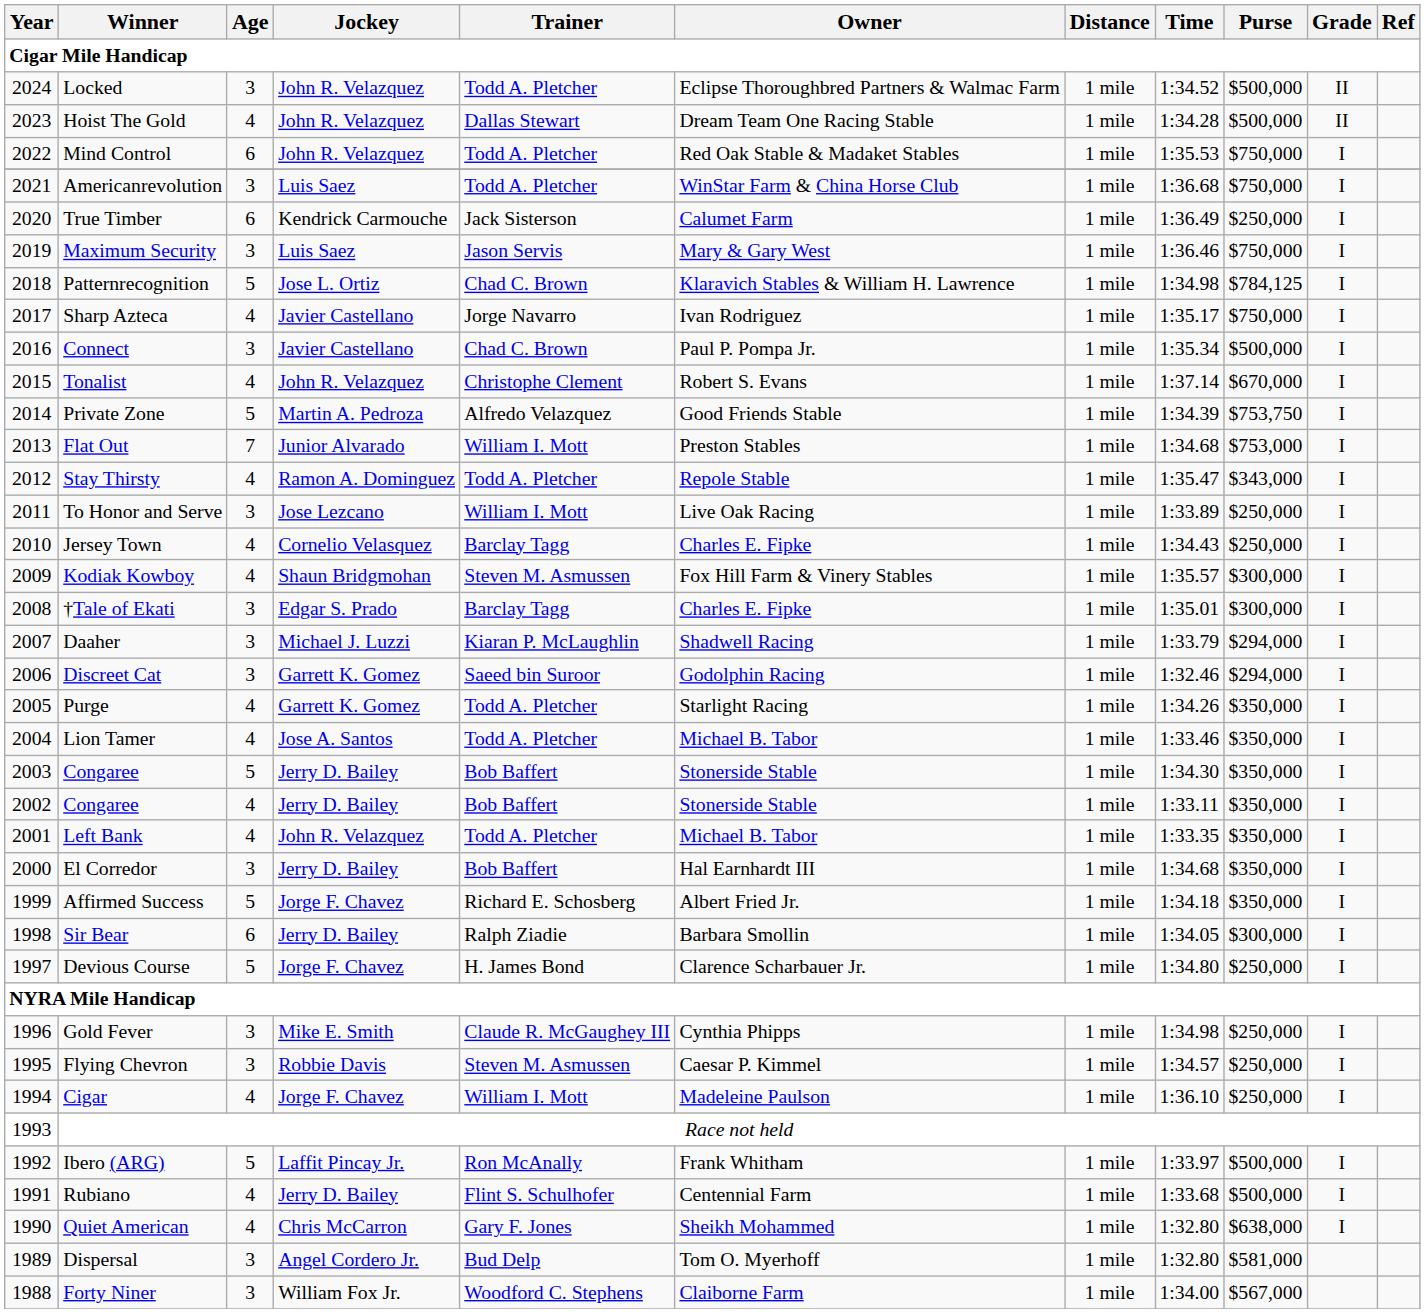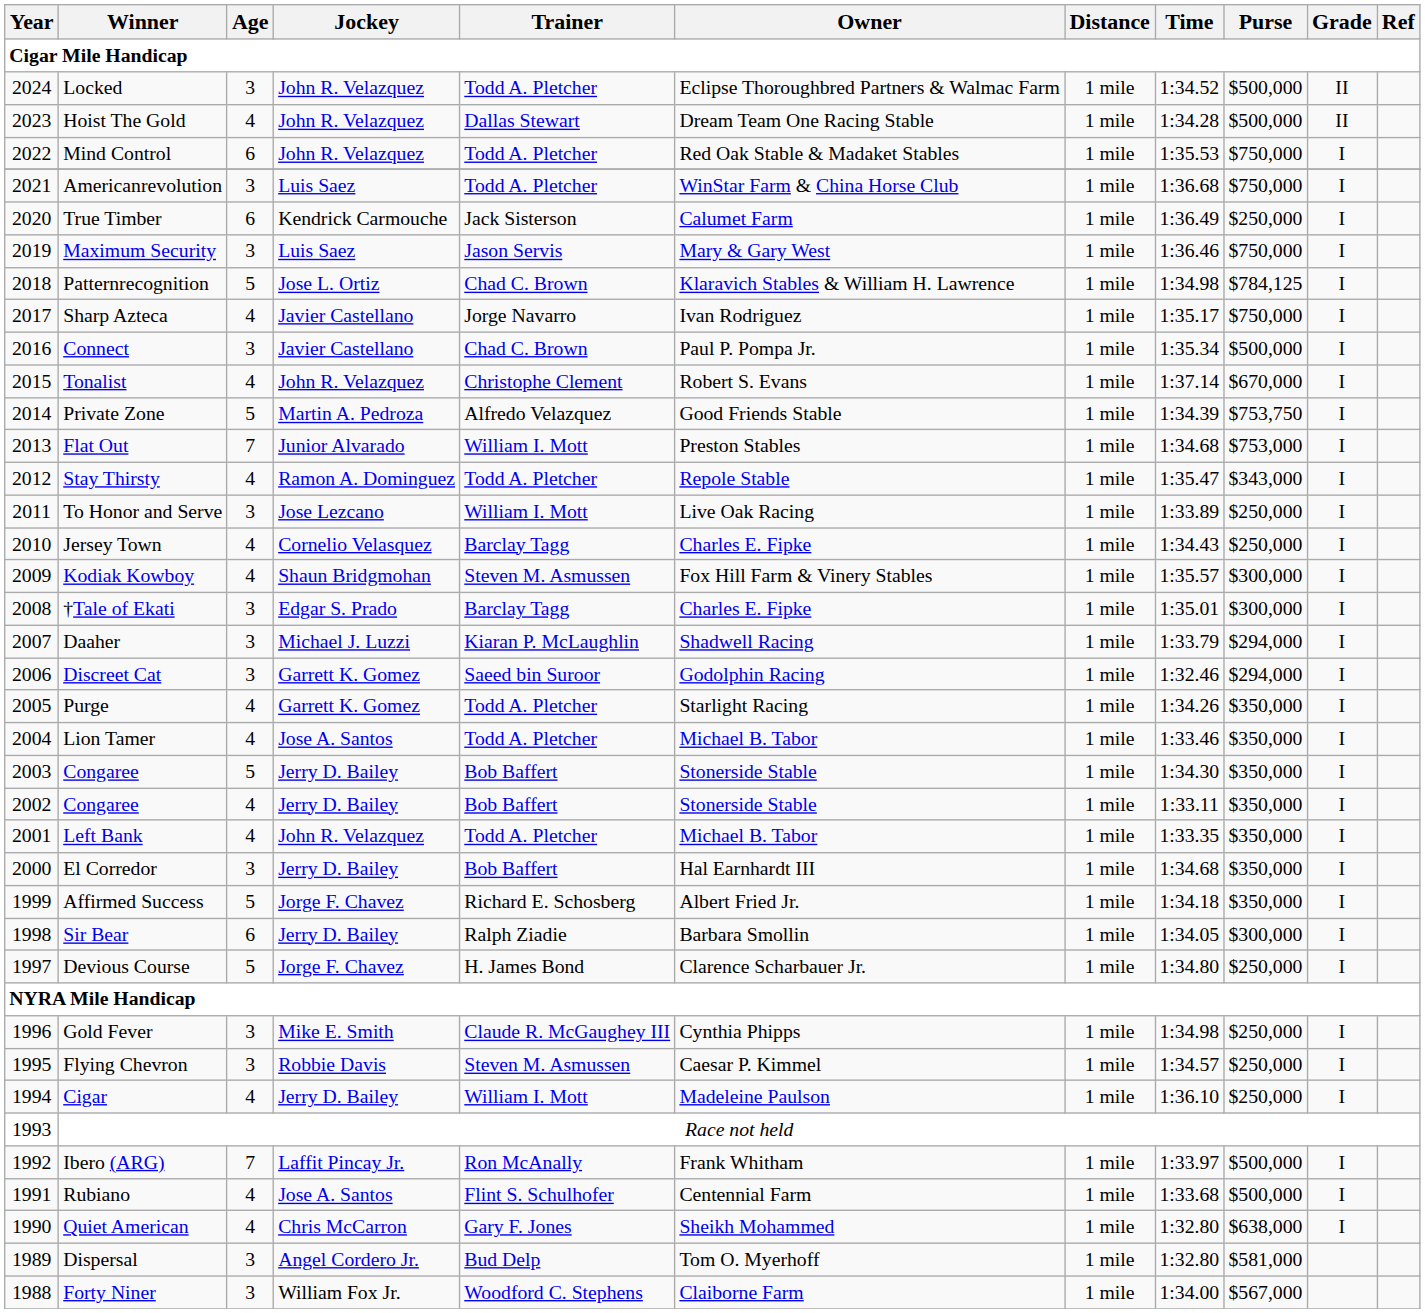 <table class="wikitable sortable">
 <tr>
 <th>Year</th>
 <th>Winner</th>
 <th>Age</th>
 <th>Jockey</th>
 <th>Trainer</th>
 <th>Owner</th>
 <th>Distance</th>
 <th>Time</th>
 <th>Purse</th>
 <th>Grade</th>
 <th>Ref</th>
 </tr>
 <tr style="font-size:90%; background-color:white">
 <td align="left" colspan=11><strong>Cigar Mile Handicap</strong></td>
 </tr>
 <tr style="font-size:90%;">
 <td align=center>2024</td>
 <td>Locked</td>
 <td align=center>3</td>
 <td><a href='#'>John R. Velazquez</a></td>
 <td><a href='#'>Todd A. Pletcher</a></td>
 <td>Eclipse Thoroughbred Partners & Walmac Farm</td>
 <td align=center>1 mile</td>
 <td align=center>1:34.52</td>
 <td align=center>$500,000</td>
 <td align=center>II</td>
 <td></td>
 </tr>
 <tr style="font-size:90%;">
 <td align=center>2023</td>
 <td>Hoist The Gold</td>
 <td align=center>4</td>
 <td><a href='#'>John R. Velazquez</a></td>
 <td><a href='#'>Dallas Stewart</a></td>
 <td>Dream Team One Racing Stable</td>
 <td align=center>1 mile</td>
 <td align=center>1:34.28</td>
 <td align=center>$500,000</td>
 <td align=center>II</td>
 <td></td>
 </tr>
 <tr style="font-size:90%;">
 <td align=center>2022</td>
 <td>Mind Control</td>
 <td align=center>6</td>
 <td><a href='#'>John R. Velazquez</a></td>
 <td><a href='#'>Todd A. Pletcher</a></td>
 <td>Red Oak Stable & Madaket Stables</td>
 <td align=center>1 mile</td>
 <td align=center>1:35.53</td>
 <td align=center>$750,000</td>
 <td align=center>I</td>
 <td></td>
 </tr>
 <tr style="font-size:90%;">
 </tr>
 <tr style="font-size:90%;">
 <td align=center>2021</td>
 <td>Americanrevolution</td>
 <td align=center>3</td>
 <td><a href='#'>Luis Saez</a></td>
 <td><a href='#'>Todd A. Pletcher</a></td>
 <td><a href='#'>WinStar Farm</a> & <a href='#'>China Horse Club</a></td>
 <td align=center>1 mile</td>
 <td align=center>1:36.68</td>
 <td align=center>$750,000</td>
 <td align=center>I</td>
 <td></td>
 </tr>
 <tr style="font-size:90%;">
 <td align=center>2020</td>
 <td>True Timber</td>
 <td align=center>6</td>
 <td>Kendrick Carmouche</td>
 <td>Jack Sisterson</td>
 <td><a href='#'>Calumet Farm</a></td>
 <td align=center>1 mile</td>
 <td align=center>1:36.49</td>
 <td align=center>$250,000</td>
 <td align=center>I</td>
 <td></td>
 </tr>
 <tr style="font-size:90%;">
 <td align=center>2019</td>
 <td><a href='#'>Maximum Security</a></td>
 <td align=center>3</td>
 <td><a href='#'>Luis Saez</a></td>
 <td><a href='#'>Jason Servis</a></td>
 <td><a href='#'>Mary & Gary West</a></td>
 <td align=center>1 mile</td>
 <td align=center>1:36.46</td>
 <td align=center>$750,000</td>
 <td align=center>I</td>
 <td></td>
 </tr>
 <tr style="font-size:90%;">
 <td align=center>2018</td>
 <td>Patternrecognition</td>
 <td align=center>5</td>
 <td><a href='#'>Jose L. Ortiz</a></td>
 <td><a href='#'>Chad C. Brown</a></td>
 <td><a href='#'>Klaravich Stables</a> & William H. Lawrence</td>
 <td align=center>1 mile</td>
 <td align=center>1:34.98</td>
 <td align=center>$784,125</td>
 <td align=center>I</td>
 <td></td>
 </tr>
 <tr style="font-size:90%;">
 <td align=center>2017</td>
 <td>Sharp Azteca</td>
 <td align=center>4</td>
 <td><a href='#'>Javier Castellano</a></td>
 <td>Jorge Navarro</td>
 <td>Ivan Rodriguez</td>
 <td align=center>1 mile</td>
 <td align=center>1:35.17</td>
 <td align=center>$750,000</td>
 <td align=center>I</td>
 <td></td>
 </tr>
 <tr style="font-size:90%;">
 <td align=center>2016</td>
 <td><a href='#'>Connect</a></td>
 <td align=center>3</td>
 <td><a href='#'>Javier Castellano</a></td>
 <td><a href='#'>Chad C. Brown</a></td>
 <td>Paul P. Pompa Jr.</td>
 <td align=center>1 mile</td>
 <td align=center>1:35.34</td>
 <td align=center>$500,000</td>
 <td align=center>I</td>
 <td></td>
 </tr>
 <tr style="font-size:90%;">
 <td align=center>2015</td>
 <td><a href='#'>Tonalist</a></td>
 <td align=center>4</td>
 <td><a href='#'>John R. Velazquez</a></td>
 <td><a href='#'>Christophe Clement</a></td>
 <td>Robert S. Evans</td>
 <td align=center>1 mile</td>
 <td align=center>1:37.14</td>
 <td align=center>$670,000</td>
 <td align=center>I</td>
 <td></td>
 </tr>
 <tr style="font-size:90%;">
 <td align=center>2014</td>
 <td>Private Zone</td>
 <td align=center>5</td>
 <td><a href='#'>Martin A. Pedroza</a></td>
 <td>Alfredo Velazquez</td>
 <td>Good Friends Stable</td>
 <td align=center>1 mile</td>
 <td align=center>1:34.39</td>
 <td align=center>$753,750</td>
 <td align=center>I</td>
 <td></td>
 </tr>
 <tr style="font-size:90%;">
 <td align=center>2013</td>
 <td><a href='#'>Flat Out</a></td>
 <td align=center>7</td>
 <td><a href='#'>Junior Alvarado</a></td>
 <td><a href='#'>William I. Mott</a></td>
 <td>Preston Stables</td>
 <td align=center>1 mile</td>
 <td align=center>1:34.68</td>
 <td align=center>$753,000</td>
 <td align=center>I</td>
 <td></td>
 </tr>
 <tr style="font-size:90%;">
 <td align=center>2012</td>
 <td><a href='#'>Stay Thirsty</a></td>
 <td align=center>4</td>
 <td><a href='#'>Ramon A. Dominguez</a></td>
 <td><a href='#'>Todd A. Pletcher</a></td>
 <td><a href='#'>Repole Stable</a></td>
 <td align=center>1 mile</td>
 <td align=center>1:35.47</td>
 <td align=center>$343,000</td>
 <td align=center>I</td>
 <td></td>
 </tr>
 <tr style="font-size:90%;">
 <td align=center>2011</td>
 <td>To Honor and Serve</td>
 <td align=center>3</td>
 <td><a href='#'>Jose Lezcano</a></td>
 <td><a href='#'>William I. Mott</a></td>
 <td>Live Oak Racing</td>
 <td align=center>1 mile</td>
 <td align=center>1:33.89</td>
 <td align=center>$250,000</td>
 <td align=center>I</td>
 <td></td>
 </tr>
 <tr style="font-size:90%;">
 <td align=center>2010</td>
 <td>Jersey Town</td>
 <td align=center>4</td>
 <td><a href='#'>Cornelio Velasquez</a></td>
 <td><a href='#'>Barclay Tagg</a></td>
 <td><a href='#'>Charles E. Fipke</a></td>
 <td align=center>1 mile</td>
 <td align=center>1:34.43</td>
 <td align=center>$250,000</td>
 <td align=center>I</td>
 <td></td>
 </tr>
 <tr style="font-size:90%;">
 <td align=center>2009</td>
 <td><a href='#'>Kodiak Kowboy</a></td>
 <td align=center>4</td>
 <td><a href='#'>Shaun Bridgmohan</a></td>
 <td><a href='#'>Steven M. Asmussen</a></td>
 <td>Fox Hill Farm & Vinery Stables</td>
 <td align=center>1 mile</td>
 <td align=center>1:35.57</td>
 <td align=center>$300,000</td>
 <td align=center>I</td>
 <td></td>
 </tr>
 <tr style="font-size:90%;">
 <td align=center>2008</td>
 <td>†<a href='#'>Tale of Ekati</a></td>
 <td align=center>3</td>
 <td><a href='#'>Edgar S. Prado</a></td>
 <td><a href='#'>Barclay Tagg</a></td>
 <td><a href='#'>Charles E. Fipke</a></td>
 <td align=center>1 mile</td>
 <td align=center>1:35.01</td>
 <td align=center>$300,000</td>
 <td align=center>I</td>
 <td></td>
 </tr>
 <tr style="font-size:90%;">
 <td align=center>2007</td>
 <td>Daaher</td>
 <td align=center>3</td>
 <td><a href='#'>Michael J. Luzzi</a></td>
 <td><a href='#'>Kiaran P. McLaughlin</a></td>
 <td><a href='#'>Shadwell Racing</a></td>
 <td align=center>1 mile</td>
 <td align=center>1:33.79</td>
 <td align=center>$294,000</td>
 <td align=center>I</td>
 <td></td>
 </tr>
 <tr style="font-size:90%;">
 <td align=center>2006</td>
 <td><a href='#'>Discreet Cat</a></td>
 <td align=center>3</td>
 <td><a href='#'>Garrett K. Gomez</a></td>
 <td><a href='#'>Saeed bin Suroor</a></td>
 <td><a href='#'>Godolphin Racing</a></td>
 <td align=center>1 mile</td>
 <td align=center>1:32.46</td>
 <td align=center>$294,000</td>
 <td align=center>I</td>
 <td></td>
 </tr>
 <tr style="font-size:90%;">
 <td align=center>2005</td>
 <td>Purge</td>
 <td align=center>4</td>
 <td><a href='#'>Garrett K. Gomez</a></td>
 <td><a href='#'>Todd A. Pletcher</a></td>
 <td>Starlight Racing</td>
 <td align=center>1 mile</td>
 <td align=center>1:34.26</td>
 <td align=center>$350,000</td>
 <td align=center>I</td>
 <td></td>
 </tr>
 <tr style="font-size:90%;">
 <td align=center>2004</td>
 <td>Lion Tamer</td>
 <td align=center>4</td>
 <td><a href='#'>Jose A. Santos</a></td>
 <td><a href='#'>Todd A. Pletcher</a></td>
 <td><a href='#'>Michael B. Tabor</a></td>
 <td align=center>1 mile</td>
 <td align=center>1:33.46</td>
 <td align=center>$350,000</td>
 <td align=center>I</td>
 <td></td>
 </tr>
 <tr style="font-size:90%;">
 <td align=center>2003</td>
 <td><a href='#'>Congaree</a></td>
 <td align=center>5</td>
 <td><a href='#'>Jerry D. Bailey</a></td>
 <td><a href='#'>Bob Baffert</a></td>
 <td><a href='#'>Stonerside Stable</a></td>
 <td align=center>1 mile</td>
 <td align=center>1:34.30</td>
 <td align=center>$350,000</td>
 <td align=center>I</td>
 <td></td>
 </tr>
 <tr style="font-size:90%;">
 <td align=center>2002</td>
 <td><a href='#'>Congaree</a></td>
 <td align=center>4</td>
 <td><a href='#'>Jerry D. Bailey</a></td>
 <td><a href='#'>Bob Baffert</a></td>
 <td><a href='#'>Stonerside Stable</a></td>
 <td align=center>1 mile</td>
 <td align=center>1:33.11</td>
 <td align=center>$350,000</td>
 <td align=center>I</td>
 <td></td>
 </tr>
 <tr style="font-size:90%;">
 <td align=center>2001</td>
 <td><a href='#'>Left Bank</a></td>
 <td align=center>4</td>
 <td><a href='#'>John R. Velazquez</a></td>
 <td><a href='#'>Todd A. Pletcher</a></td>
 <td><a href='#'>Michael B. Tabor</a></td>
 <td align=center>1 mile</td>
 <td align=center>1:33.35</td>
 <td align=center>$350,000</td>
 <td align=center>I</td>
 <td></td>
 </tr>
 <tr style="font-size:90%;">
 <td align=center>2000</td>
 <td>El Corredor</td>
 <td align=center>3</td>
 <td><a href='#'>Jerry D. Bailey</a></td>
 <td><a href='#'>Bob Baffert</a></td>
 <td>Hal Earnhardt III</td>
 <td align=center>1 mile</td>
 <td align=center>1:34.68</td>
 <td align=center>$350,000</td>
 <td align=center>I</td>
 <td></td>
 </tr>
 <tr style="font-size:90%;">
 <td align=center>1999</td>
 <td>Affirmed Success</td>
 <td align=center>5</td>
 <td><a href='#'>Jorge F. Chavez</a></td>
 <td>Richard E. Schosberg</td>
 <td>Albert Fried Jr.</td>
 <td align=center>1 mile</td>
 <td align=center>1:34.18</td>
 <td align=center>$350,000</td>
 <td align=center>I</td>
 <td></td>
 </tr>
 <tr style="font-size:90%;">
 <td align=center>1998</td>
 <td><a href='#'>Sir Bear</a></td>
 <td align=center>6</td>
 <td><a href='#'>Jerry D. Bailey</a></td>
 <td>Ralph Ziadie</td>
 <td>Barbara Smollin</td>
 <td align=center>1 mile</td>
 <td align=center>1:34.05</td>
 <td align=center>$300,000</td>
 <td align=center>I</td>
 <td></td>
 </tr>
 <tr style="font-size:90%;">
 <td align=center>1997</td>
 <td>Devious Course</td>
 <td align=center>5</td>
 <td><a href='#'>Jorge F. Chavez</a></td>
 <td>H. James Bond</td>
 <td>Clarence Scharbauer Jr.</td>
 <td align=center>1 mile</td>
 <td align=center>1:34.80</td>
 <td align=center>$250,000</td>
 <td align=center>I</td>
 <td></td>
 </tr>
 <tr style="font-size:90%; background-color:white">
 <td align="left" colspan=11><strong>NYRA Mile Handicap</strong></td>
 </tr>
 <tr style="font-size:90%;">
 <td align=center>1996</td>
 <td>Gold Fever</td>
 <td align=center>3</td>
 <td><a href='#'>Mike E. Smith</a></td>
 <td><a href='#'>Claude R. McGaughey III</a></td>
 <td>Cynthia Phipps</td>
 <td align=center>1 mile</td>
 <td align=center>1:34.98</td>
 <td align=center>$250,000</td>
 <td align=center>I</td>
 <td></td>
 </tr>
 <tr style="font-size:90%;">
 <td align=center>1995</td>
 <td>Flying Chevron</td>
 <td align=center>3</td>
 <td><a href='#'>Robbie Davis</a></td>
 <td><a href='#'>Steven M. Asmussen</a></td>
 <td>Caesar P. Kimmel</td>
 <td align=center>1 mile</td>
 <td align=center>1:34.57</td>
 <td align=center>$250,000</td>
 <td align=center>I</td>
 <td></td>
 </tr>
 <tr style="font-size:90%;">
 <td align=center>1994</td>
 <td><a href='#'>Cigar</a></td>
 <td align=center>4</td>
-<td><a href='#'>Jorge F. Chavez</a></td>
+<td><a href='#'>Jerry D. Bailey</a></td>
 <td><a href='#'>William I. Mott</a></td>
 <td><a href='#'>Madeleine Paulson</a></td>
 <td align=center>1 mile</td>
 <td align=center>1:36.10</td>
 <td align=center>$250,000</td>
 <td align=center>I</td>
 <td></td>
 </tr>
 <tr style="font-size:90%; background-color:white">
 <td align="center">1993</td>
 <td align="center" colspan=10><em>Race not held</em></td>
 </tr>
 <tr style="font-size:90%;">
 <td align=center>1992</td>
 <td>Ibero <a href='#'>(ARG)</a></td>
-<td align=center>5</td>
+<td align=center>7</td>
 <td><a href='#'>Laffit Pincay Jr.</a></td>
 <td><a href='#'>Ron McAnally</a></td>
 <td>Frank Whitham</td>
 <td align=center>1 mile</td>
 <td align=center>1:33.97</td>
 <td align=center>$500,000</td>
 <td align=center>I</td>
 <td></td>
 </tr>
 <tr style="font-size:90%;">
 <td align=center>1991</td>
 <td>Rubiano</td>
 <td align=center>4</td>
-<td><a href='#'>Jerry D. Bailey</a></td>
+<td><a href='#'>Jose A. Santos</a></td>
 <td><a href='#'>Flint S. Schulhofer</a></td>
 <td>Centennial Farm</td>
 <td align=center>1 mile</td>
 <td align=center>1:33.68</td>
 <td align=center>$500,000</td>
 <td align=center>I</td>
 <td></td>
 </tr>
 <tr style="font-size:90%;">
 <td align=center>1990</td>
 <td><a href='#'>Quiet American</a></td>
 <td align=center>4</td>
 <td><a href='#'>Chris McCarron</a></td>
 <td><a href='#'>Gary F. Jones</a></td>
 <td><a href='#'>Sheikh Mohammed</a></td>
 <td align=center>1 mile</td>
 <td align=center>1:32.80</td>
 <td align=center>$638,000</td>
 <td align=center>I</td>
 <td></td>
 </tr>
 <tr style="font-size:90%;">
 <td align=center>1989</td>
 <td>Dispersal</td>
 <td align=center>3</td>
 <td><a href='#'>Angel Cordero Jr.</a></td>
 <td><a href='#'>Bud Delp</a></td>
 <td>Tom O. Myerhoff</td>
 <td align=center>1 mile</td>
 <td align=center>1:32.80</td>
 <td align=center>$581,000</td>
 <td align=center></td>
 <td></td>
 </tr>
 <tr style="font-size:90%;">
 <td align=center>1988</td>
 <td><a href='#'>Forty Niner</a></td>
 <td align=center>3</td>
 <td>William Fox Jr.</td>
 <td><a href='#'>Woodford C. Stephens</a></td>
 <td><a href='#'>Claiborne Farm</a></td>
 <td align=center>1 mile</td>
 <td align=center>1:34.00</td>
 <td align=center>$567,000</td>
 <td align=center></td>
 <td></td>
 </tr>
 </table>
